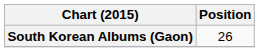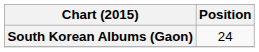 <table class="wikitable plainrowheaders" style="text-align:center;">
 <tr>
 <th>Chart (2015)</th>
 <th>Position</th>
 </tr>
 <tr>
 <th scope="row">South Korean Albums (Gaon)</th>
-<td>26</td>
+<td>24</td>
 </tr>
 <tr>
 </tr>
 </table>
